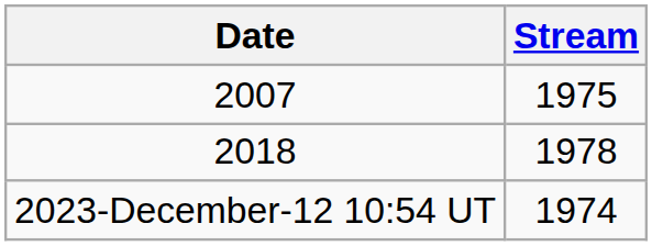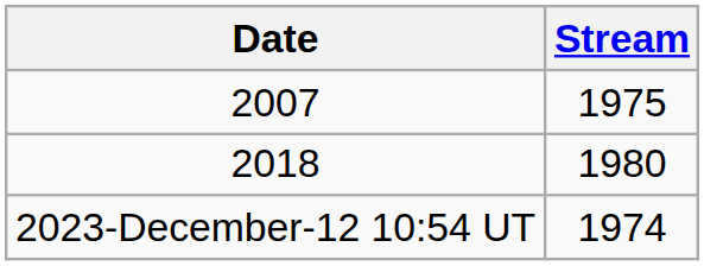 <table class="wikitable" style="text-align: center; font-size: 0.9em;">
 <tr>
 <th>Date</th>
 <th><a href='#'>Stream</a></th>
 </tr>
 <tr>
 <td>2007</td>
 <td>1975</td>
 </tr>
 <tr>
 <td>2018</td>
-<td>1978</td>
+<td>1980</td>
 </tr>
 <tr>
 <td>2023-December-12 10:54 UT</td>
 <td>1974</td>
 </tr>
 </table>
